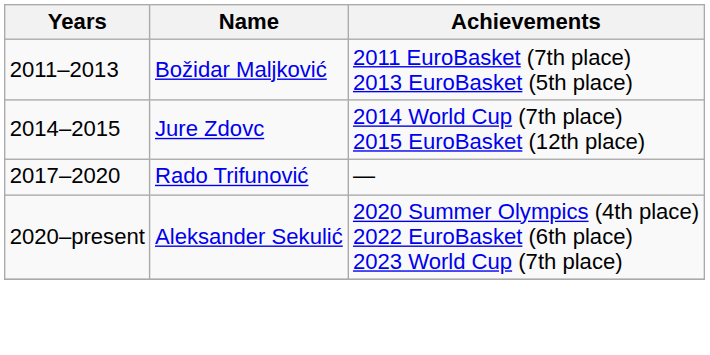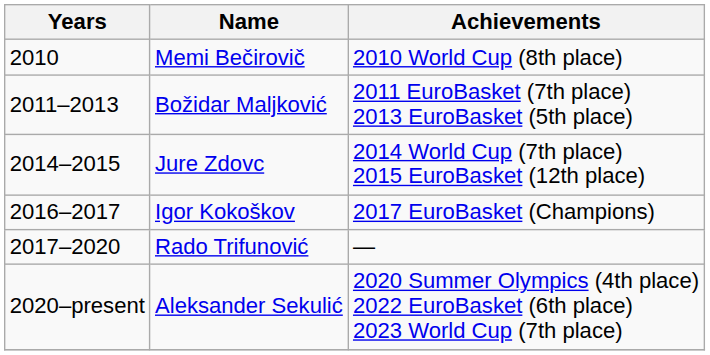 <table class="wikitable">
 <tr>
 <th>Years</th>
 <th>Name</th>
 <th>Achievements</th>
+</tr>
+<tr>
+<td>2010</td>
+<td><a href='#'>Memi Bečirovič</a></td>
+<td><a href='#'>2010 World Cup</a> (8th place)</td>
 </tr>
 <tr>
 <td>2011–2013</td>
 <td><a href='#'>Božidar Maljković</a></td>
 <td><a href='#'>2011 EuroBasket</a> (7th place)<br> <a href='#'>2013 EuroBasket</a> (5th place)</td>
 </tr>
 <tr>
 <td>2014–2015</td>
 <td><a href='#'>Jure Zdovc</a></td>
 <td><a href='#'>2014 World Cup</a> (7th place)<br> <a href='#'>2015 EuroBasket</a> (12th place)</td>
+</tr>
+<tr>
+<td>2016–2017</td>
+<td><a href='#'>Igor Kokoškov</a></td>
+<td><a href='#'>2017 EuroBasket</a> (Champions)</td>
 </tr>
 <tr>
 <td>2017–2020</td>
 <td><a href='#'>Rado Trifunović</a></td>
 <td>—</td>
 </tr>
 <tr>
 <td>2020–present</td>
 <td><a href='#'>Aleksander Sekulić</a></td>
 <td><a href='#'>2020 Summer Olympics</a> (4th place)<br> <a href='#'>2022 EuroBasket</a> (6th place)<br> <a href='#'>2023 World Cup</a> (7th place)</td>
 </tr>
 <tr>
 </tr>
 </table>
